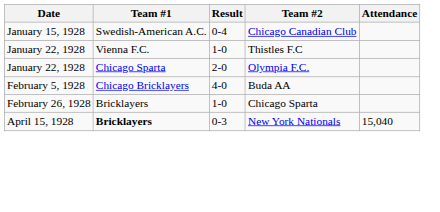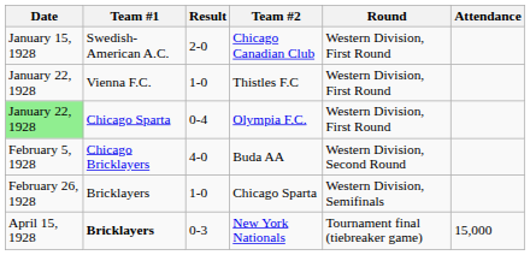 <table class="wikitable">
 <tr>
 <th>Date</th>
 <th>Team #1</th>
 <th>Result</th>
 <th>Team #2</th>
+<th>Round</th>
 <th>Attendance</th>
 </tr>
 <tr>
 <td>January 15, 1928</td>
 <td>Swedish-American A.C.</td>
-<td>0-4</td>
+<td>2-0</td>
 <td><a href='#'>Chicago Canadian Club</a></td>
+<td>Western Division, First Round</td>
 <td></td>
 </tr>
 <tr>
 <td>January 22, 1928</td>
 <td>Vienna F.C.</td>
 <td>1-0</td>
 <td>Thistles F.C</td>
+<td>Western Division, First Round</td>
 <td></td>
 </tr>
 <tr>
-<td>January 22, 1928</td>
+<td style="background: lightgreen;">January 22, 1928</td>
 <td><a href='#'>Chicago Sparta</a></td>
-<td>2-0</td>
+<td>0-4</td>
 <td><a href='#'>Olympia F.C.</a></td>
+<td>Western Division,  First Round</td>
 <td></td>
 </tr>
 <tr>
 <td>February 5, 1928</td>
 <td><a href='#'>Chicago Bricklayers</a></td>
 <td>4-0</td>
 <td>Buda AA</td>
+<td>Western Division, Second Round</td>
 <td></td>
 </tr>
 <tr>
 <td>February 26, 1928</td>
 <td>Bricklayers</td>
 <td>1-0</td>
 <td>Chicago Sparta</td>
+<td>Western Division, Semifinals</td>
 <td></td>
 </tr>
 <tr>
 <td>April 15, 1928</td>
 <td><strong>Bricklayers</strong></td>
 <td>0-3</td>
 <td><a href='#'>New York Nationals</a></td>
-<td>15,040</td>
+<td>Tournament final (tiebreaker game)</td>
+<td>15,000</td>
 </tr>
 </table>
